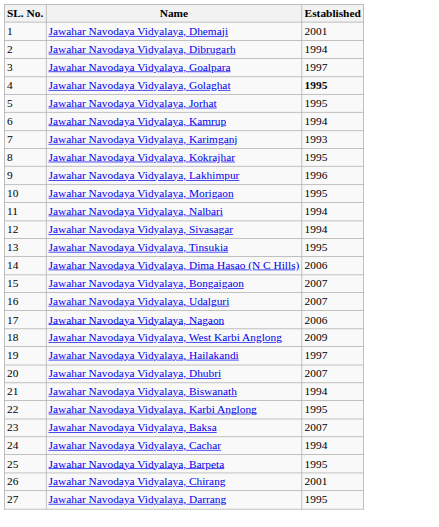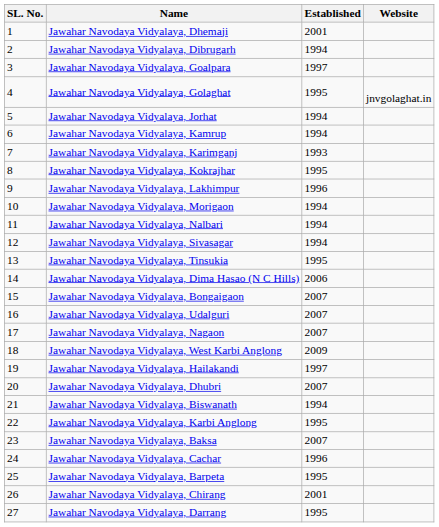 <table class="wikitable sortable mw-collapsible">
 <tr>
 <th>SL. No.</th>
 <th>Name</th>
 <th>Established</th>
+<th>Website</th>
 </tr>
 <tr>
 <td>1</td>
 <td><a href='#'>Jawahar Navodaya Vidyalaya, Dhemaji</a></td>
 <td>2001</td>
+<td></td>
 </tr>
 <tr>
 <td>2</td>
 <td><a href='#'>Jawahar Navodaya Vidyalaya, Dibrugarh</a></td>
 <td>1994</td>
+<td></td>
 </tr>
 <tr>
 <td>3</td>
 <td><a href='#'>Jawahar Navodaya Vidyalaya, Goalpara</a></td>
 <td>1997</td>
+<td></td>
 </tr>
 <tr>
 <td>4</td>
 <td><a href='#'>Jawahar Navodaya Vidyalaya, Golaghat</a></td>
-<td><strong>1995</strong></td>
+<td>1995</td>
+<td><br>jnvgolaghat.in</td>
 </tr>
 <tr>
 <td>5</td>
 <td><a href='#'>Jawahar Navodaya Vidyalaya, Jorhat</a></td>
-<td>1995</td>
+<td>1994</td>
+<td></td>
 </tr>
 <tr>
 <td>6</td>
 <td><a href='#'>Jawahar Navodaya Vidyalaya, Kamrup</a></td>
 <td>1994</td>
+<td></td>
 </tr>
 <tr>
 <td>7</td>
 <td><a href='#'>Jawahar Navodaya Vidyalaya, Karimganj</a></td>
 <td>1993</td>
+<td></td>
 </tr>
 <tr>
 <td>8</td>
 <td><a href='#'>Jawahar Navodaya Vidyalaya, Kokrajhar</a></td>
 <td>1995</td>
+<td></td>
 </tr>
 <tr>
 <td>9</td>
 <td><a href='#'>Jawahar Navodaya Vidyalaya, Lakhimpur</a></td>
 <td>1996</td>
+<td></td>
 </tr>
 <tr>
 <td>10</td>
 <td><a href='#'>Jawahar Navodaya Vidyalaya, Morigaon</a></td>
-<td>1995</td>
+<td>1994</td>
+<td></td>
 </tr>
 <tr>
 <td>11</td>
 <td><a href='#'>Jawahar Navodaya Vidyalaya, Nalbari</a></td>
 <td>1994</td>
+<td></td>
 </tr>
 <tr>
 <td>12</td>
 <td><a href='#'>Jawahar Navodaya Vidyalaya, Sivasagar</a></td>
 <td>1994</td>
+<td></td>
 </tr>
 <tr>
 <td>13</td>
 <td><a href='#'>Jawahar Navodaya Vidyalaya, Tinsukia</a></td>
 <td>1995</td>
+<td></td>
 </tr>
 <tr>
 <td>14</td>
 <td><a href='#'>Jawahar Navodaya Vidyalaya, Dima Hasao (N C Hills)</a></td>
 <td>2006</td>
+<td></td>
 </tr>
 <tr>
 <td>15</td>
 <td><a href='#'>Jawahar Navodaya Vidyalaya, Bongaigaon</a></td>
 <td>2007</td>
+<td></td>
 </tr>
 <tr>
 <td>16</td>
 <td><a href='#'>Jawahar Navodaya Vidyalaya, Udalguri</a></td>
 <td>2007</td>
+<td></td>
 </tr>
 <tr>
 <td>17</td>
 <td><a href='#'>Jawahar Navodaya Vidyalaya, Nagaon</a></td>
-<td>2006</td>
+<td>2007</td>
+<td></td>
 </tr>
 <tr>
 <td>18</td>
 <td><a href='#'>Jawahar Navodaya Vidyalaya, West Karbi Anglong</a></td>
 <td>2009</td>
+<td></td>
 </tr>
 <tr>
 <td>19</td>
 <td><a href='#'>Jawahar Navodaya Vidyalaya, Hailakandi</a></td>
 <td>1997</td>
+<td></td>
 </tr>
 <tr>
 <td>20</td>
 <td><a href='#'>Jawahar Navodaya Vidyalaya, Dhubri</a></td>
 <td>2007</td>
+<td></td>
 </tr>
 <tr>
 <td>21</td>
 <td><a href='#'>Jawahar Navodaya Vidyalaya, Biswanath</a></td>
 <td>1994</td>
+<td></td>
 </tr>
 <tr>
 <td>22</td>
 <td><a href='#'>Jawahar Navodaya Vidyalaya, Karbi Anglong</a></td>
 <td>1995</td>
+<td></td>
 </tr>
 <tr>
 <td>23</td>
 <td><a href='#'>Jawahar Navodaya Vidyalaya, Baksa</a></td>
 <td>2007</td>
+<td></td>
 </tr>
 <tr>
 <td>24</td>
 <td><a href='#'>Jawahar Navodaya Vidyalaya, Cachar</a></td>
-<td>1994</td>
+<td>1996</td>
+<td></td>
 </tr>
 <tr>
 <td>25</td>
 <td><a href='#'>Jawahar Navodaya Vidyalaya, Barpeta</a></td>
 <td>1995</td>
+<td></td>
 </tr>
 <tr>
 <td>26</td>
 <td><a href='#'>Jawahar Navodaya Vidyalaya, Chirang</a></td>
 <td>2001</td>
+<td></td>
 </tr>
 <tr>
 <td>27</td>
 <td><a href='#'>Jawahar Navodaya Vidyalaya, Darrang</a></td>
 <td>1995</td>
+<td></td>
 </tr>
 </table>
